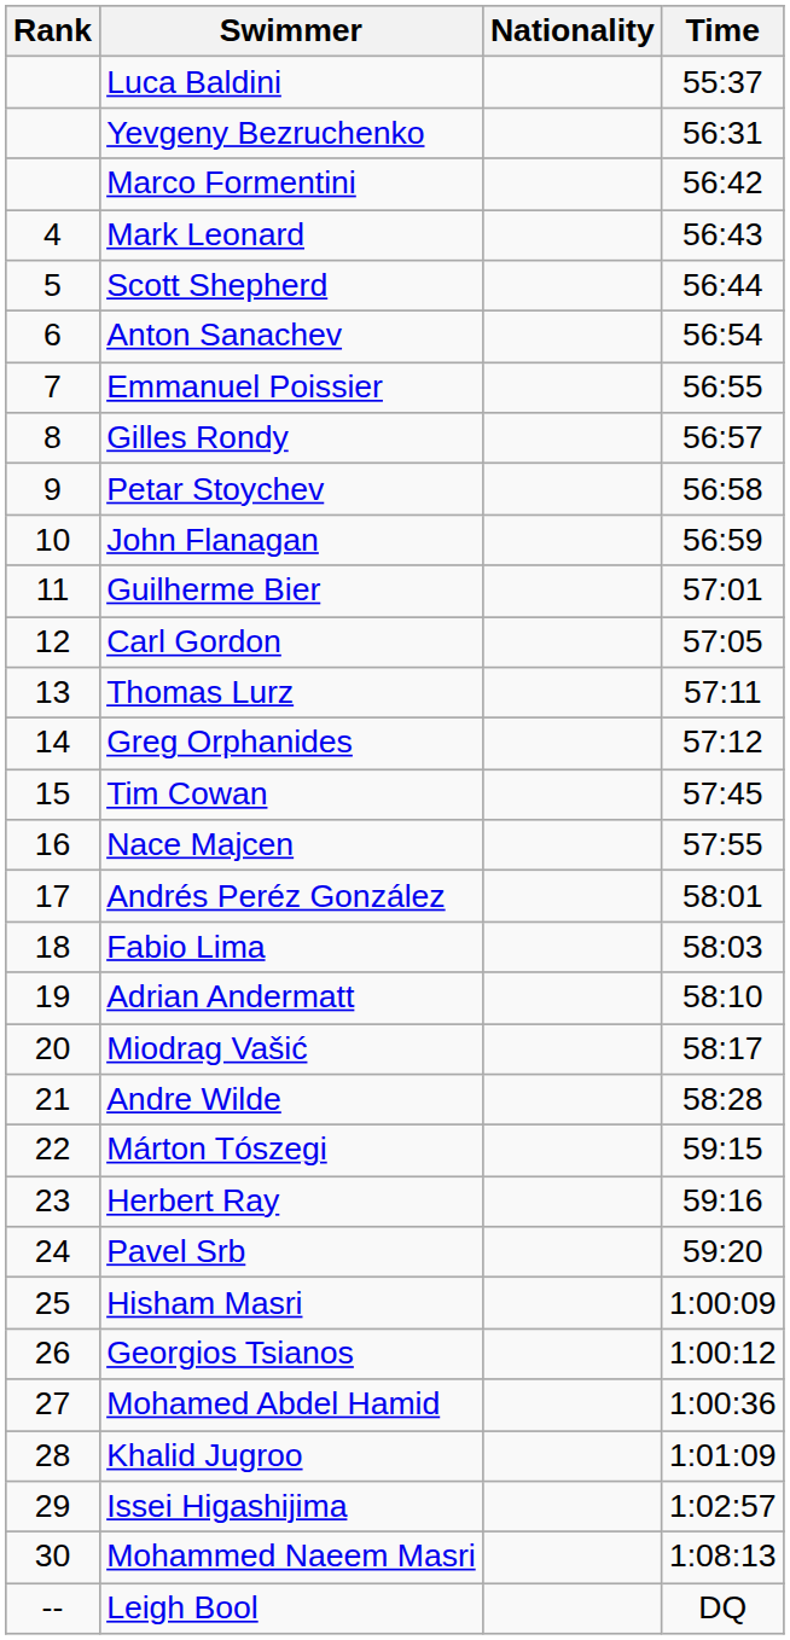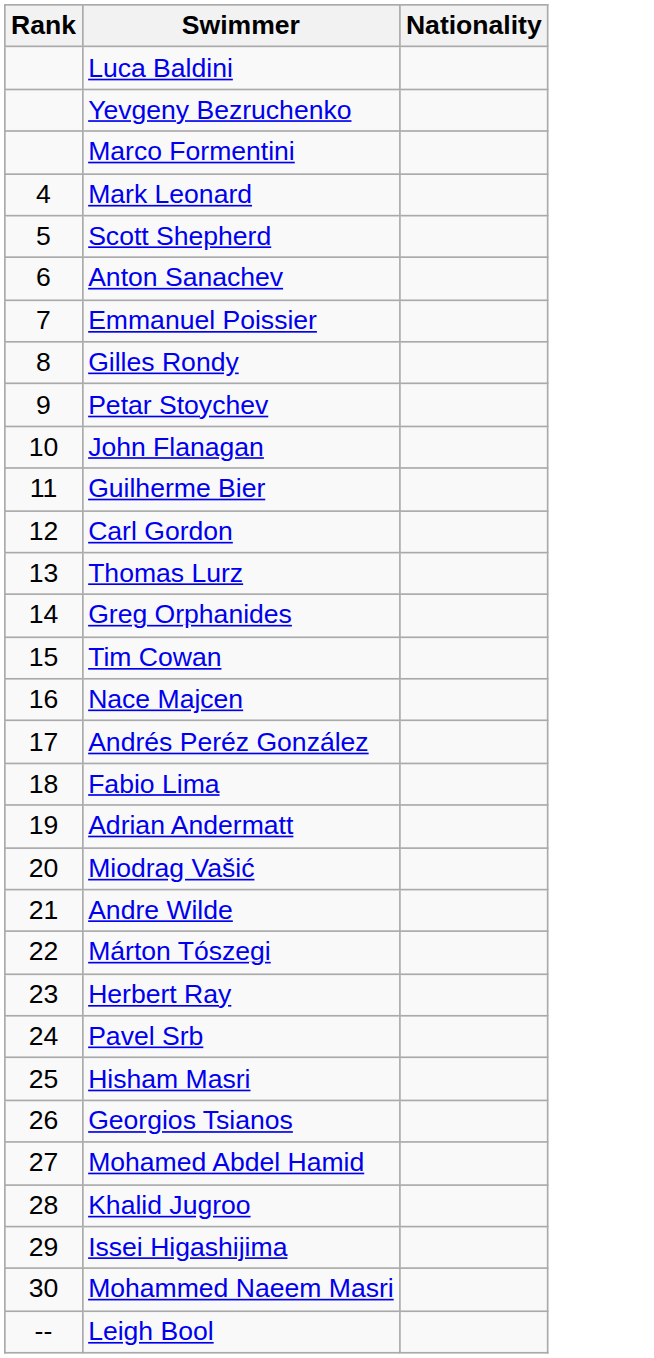 <table class="wikitable" border="1" style="text-align:center">
 <tr>
 <th>Rank</th>
 <th>Swimmer</th>
 <th>Nationality</th>
-<th>Time</th>
 </tr>
 <tr>
 <td></td>
 <td align=left><a href='#'>Luca Baldini</a></td>
 <td align=left></td>
-<td>55:37</td>
 </tr>
 <tr>
 <td></td>
 <td align=left><a href='#'>Yevgeny Bezruchenko</a></td>
 <td align=left></td>
-<td>56:31</td>
 </tr>
 <tr>
 <td></td>
 <td align=left><a href='#'>Marco Formentini</a></td>
 <td align=left></td>
-<td>56:42</td>
 </tr>
 <tr>
 <td>4</td>
 <td align=left><a href='#'>Mark Leonard</a></td>
 <td align=left></td>
-<td>56:43</td>
 </tr>
 <tr>
 <td>5</td>
 <td align=left><a href='#'>Scott Shepherd</a></td>
 <td align=left></td>
-<td>56:44</td>
 </tr>
 <tr>
 <td>6</td>
 <td align=left><a href='#'>Anton Sanachev</a></td>
 <td align=left></td>
-<td>56:54</td>
 </tr>
 <tr>
 <td>7</td>
 <td align=left><a href='#'>Emmanuel Poissier</a></td>
 <td align=left></td>
-<td>56:55</td>
 </tr>
 <tr>
 <td>8</td>
 <td align=left><a href='#'>Gilles Rondy</a></td>
 <td align=left></td>
-<td>56:57</td>
 </tr>
 <tr>
 <td>9</td>
 <td align=left><a href='#'>Petar Stoychev</a></td>
 <td align=left></td>
-<td>56:58</td>
 </tr>
 <tr>
 <td>10</td>
 <td align=left><a href='#'>John Flanagan</a></td>
 <td align=left></td>
-<td>56:59</td>
 </tr>
 <tr>
 <td>11</td>
 <td align=left><a href='#'>Guilherme Bier</a></td>
 <td align=left></td>
-<td>57:01</td>
 </tr>
 <tr>
 <td>12</td>
 <td align=left><a href='#'>Carl Gordon</a></td>
 <td align=left></td>
-<td>57:05</td>
 </tr>
 <tr>
 <td>13</td>
 <td align=left><a href='#'>Thomas Lurz</a></td>
 <td align=left></td>
-<td>57:11</td>
 </tr>
 <tr>
 <td>14</td>
 <td align=left><a href='#'>Greg Orphanides</a></td>
 <td align=left></td>
-<td>57:12</td>
 </tr>
 <tr>
 <td>15</td>
 <td align=left><a href='#'>Tim Cowan</a></td>
 <td align=left></td>
-<td>57:45</td>
 </tr>
 <tr>
 <td>16</td>
 <td align=left><a href='#'>Nace Majcen</a></td>
 <td align=left></td>
-<td>57:55</td>
 </tr>
 <tr>
 <td>17</td>
 <td align=left><a href='#'>Andrés Peréz González</a></td>
 <td align=left></td>
-<td>58:01</td>
 </tr>
 <tr>
 <td>18</td>
 <td align=left><a href='#'>Fabio Lima</a></td>
 <td align=left></td>
-<td>58:03</td>
 </tr>
 <tr>
 <td>19</td>
 <td align=left><a href='#'>Adrian Andermatt</a></td>
 <td align=left></td>
-<td>58:10</td>
 </tr>
 <tr>
 <td>20</td>
 <td align=left><a href='#'>Miodrag Vašić</a></td>
 <td align=left></td>
-<td>58:17</td>
 </tr>
 <tr>
 <td>21</td>
 <td align=left><a href='#'>Andre Wilde</a></td>
 <td align=left></td>
-<td>58:28</td>
 </tr>
 <tr>
 <td>22</td>
 <td align=left><a href='#'>Márton Tószegi</a></td>
 <td align=left></td>
-<td>59:15</td>
 </tr>
 <tr>
 <td>23</td>
 <td align=left><a href='#'>Herbert Ray</a></td>
 <td align=left></td>
-<td>59:16</td>
 </tr>
 <tr>
 <td>24</td>
 <td align=left><a href='#'>Pavel Srb</a></td>
 <td align=left></td>
-<td>59:20</td>
 </tr>
 <tr>
 <td>25</td>
 <td align=left><a href='#'>Hisham Masri</a></td>
 <td align=left></td>
-<td>1:00:09</td>
 </tr>
 <tr>
 <td>26</td>
 <td align=left><a href='#'>Georgios Tsianos</a></td>
 <td align=left></td>
-<td>1:00:12</td>
 </tr>
 <tr>
 <td>27</td>
 <td align=left><a href='#'>Mohamed Abdel Hamid</a></td>
 <td align=left></td>
-<td>1:00:36</td>
 </tr>
 <tr>
 <td>28</td>
 <td align=left><a href='#'>Khalid Jugroo</a></td>
 <td align=left></td>
-<td>1:01:09</td>
 </tr>
 <tr>
 <td>29</td>
 <td align=left><a href='#'>Issei Higashijima</a></td>
 <td align=left></td>
-<td>1:02:57</td>
 </tr>
 <tr>
 <td>30</td>
 <td align=left><a href='#'>Mohammed Naeem Masri</a></td>
 <td align=left></td>
-<td>1:08:13</td>
 </tr>
 <tr>
 <td>--</td>
 <td align=left><a href='#'>Leigh Bool</a></td>
 <td align=left></td>
-<td>DQ</td>
 </tr>
 </table>
